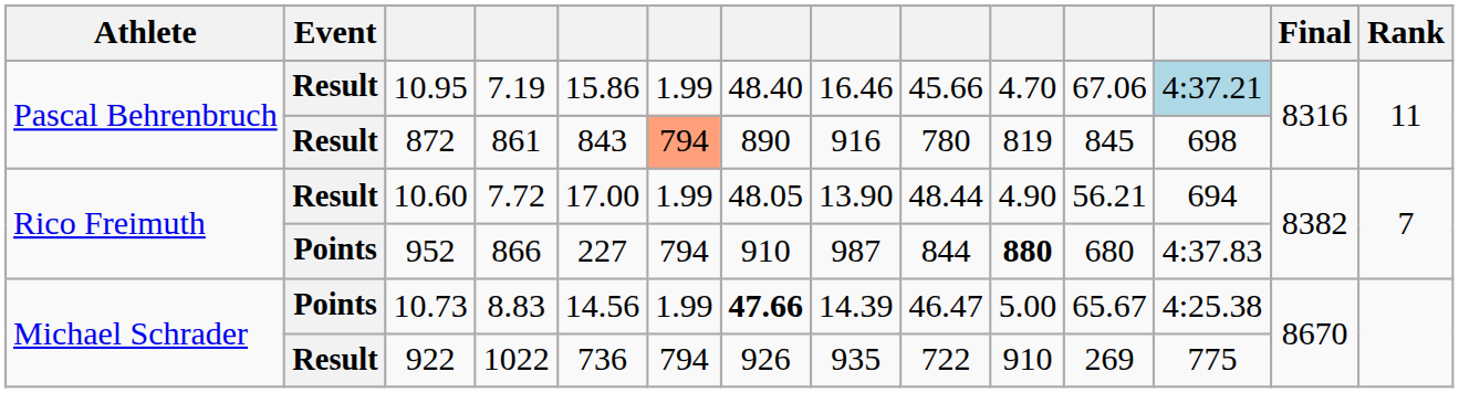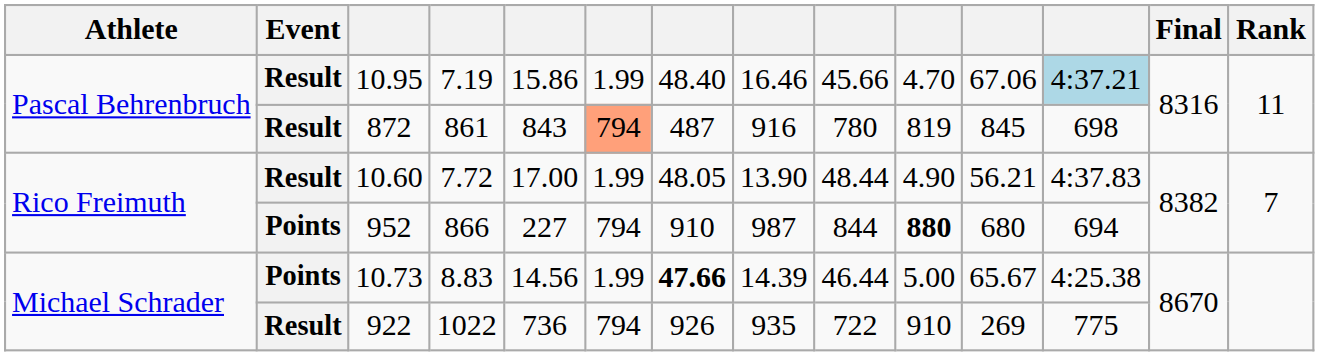 <table class="wikitable" style="font-size:90%">
 <tr>
 <th>Athlete</th>
 <th>Event</th>
 <th></th>
 <th></th>
 <th></th>
 <th></th>
 <th></th>
 <th></th>
 <th></th>
 <th></th>
 <th></th>
 <th></th>
 <th>Final</th>
 <th>Rank</th>
 </tr>
 <tr align=center>
 <td rowspan=2 align=left><a href='#'>Pascal Behrenbruch</a></td>
 <th style="font-size:95%">Result</th>
 <td>10.95</td>
 <td>7.19</td>
 <td>15.86</td>
 <td>1.99</td>
 <td>48.40</td>
 <td>16.46</td>
 <td>45.66</td>
 <td>4.70</td>
 <td>67.06</td>
 <td style="background: lightblue;">4:37.21</td>
 <td rowspan=2>8316</td>
 <td rowspan=2>11</td>
 </tr>
 <tr align=center>
 <th style="font-size:95%">Result</th>
 <td>872</td>
 <td>861</td>
 <td>843</td>
 <td style="background: lightsalmon;">794</td>
-<td>890</td>
+<td>487</td>
 <td>916</td>
 <td>780</td>
 <td>819</td>
 <td>845</td>
 <td>698</td>
 </tr>
 <tr align=center>
 <td rowspan=2 align=left><a href='#'>Rico Freimuth</a></td>
 <th style="font-size:95%">Result</th>
 <td>10.60</td>
 <td>7.72</td>
 <td>17.00</td>
 <td>1.99</td>
 <td>48.05</td>
 <td>13.90</td>
 <td>48.44</td>
 <td>4.90</td>
 <td>56.21</td>
-<td>694</td>
+<td>4:37.83</td>
 <td rowspan=2>8382</td>
 <td rowspan=2>7</td>
 </tr>
 <tr align=center>
 <th style="font-size:95%">Points</th>
 <td>952</td>
 <td>866</td>
 <td>227</td>
 <td>794</td>
 <td>910</td>
 <td>987</td>
 <td>844</td>
 <td><strong>880</strong></td>
 <td>680</td>
-<td>4:37.83</td>
+<td>694</td>
 </tr>
 <tr align=center>
 <td rowspan=2 align=left><a href='#'>Michael Schrader</a></td>
 <th style="font-size:95%">Points</th>
 <td>10.73</td>
 <td>8.83</td>
 <td>14.56</td>
 <td>1.99</td>
 <td><strong>47.66</strong></td>
 <td>14.39</td>
-<td>46.47</td>
+<td>46.44</td>
 <td>5.00</td>
 <td>65.67</td>
 <td>4:25.38</td>
 <td rowspan=2>8670</td>
 <td rowspan=2></td>
 </tr>
 <tr align=center>
 <th style="font-size:95%">Result</th>
 <td>922</td>
 <td>1022</td>
 <td>736</td>
 <td>794</td>
 <td>926</td>
 <td>935</td>
 <td>722</td>
 <td>910</td>
 <td>269</td>
 <td>775</td>
 </tr>
 </table>
